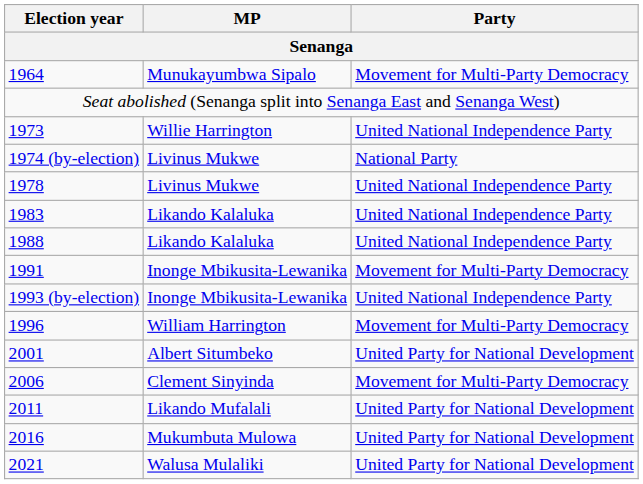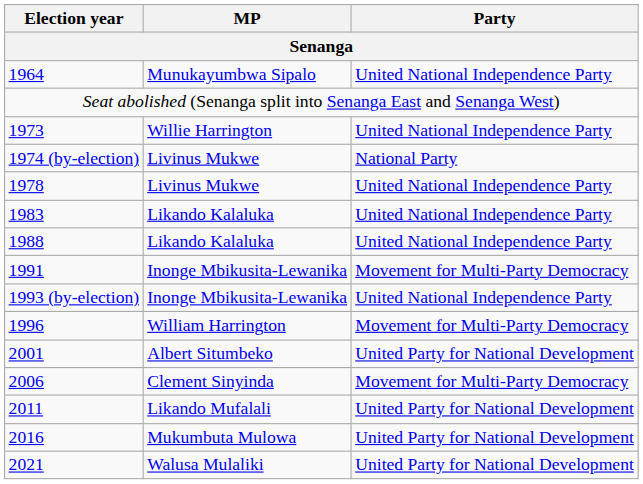 <table class="wikitable">
 <tr>
 <th>Election year</th>
 <th>MP</th>
 <th>Party</th>
 </tr>
 <tr>
 <th colspan="3">Senanga</th>
 </tr>
 <tr>
 <td><a href='#'>1964</a></td>
 <td><a href='#'>Munukayumbwa Sipalo</a></td>
-<td><a href='#'>Movement for Multi-Party Democracy</a></td>
+<td><a href='#'>United National Independence Party</a></td>
 </tr>
 <tr>
 <td colspan=3 align=center><em>Seat abolished</em> (Senanga split into <a href='#'>Senanga East</a> and <a href='#'>Senanga West</a>)</td>
 </tr>
 <tr>
 <td><a href='#'>1973</a></td>
 <td><a href='#'>Willie Harrington</a></td>
 <td><a href='#'>United National Independence Party</a></td>
 </tr>
 <tr>
 <td><a href='#'>1974 (by-election)</a></td>
 <td><a href='#'>Livinus Mukwe</a></td>
 <td><a href='#'>National Party</a></td>
 </tr>
 <tr>
 <td><a href='#'>1978</a></td>
 <td><a href='#'>Livinus Mukwe</a></td>
 <td><a href='#'>United National Independence Party</a></td>
 </tr>
 <tr>
 <td><a href='#'>1983</a></td>
 <td><a href='#'>Likando Kalaluka</a></td>
 <td><a href='#'>United National Independence Party</a></td>
 </tr>
 <tr>
 <td><a href='#'>1988</a></td>
 <td><a href='#'>Likando Kalaluka</a></td>
 <td><a href='#'>United National Independence Party</a></td>
 </tr>
 <tr>
 <td><a href='#'>1991</a></td>
 <td><a href='#'>Inonge Mbikusita-Lewanika</a></td>
 <td><a href='#'>Movement for Multi-Party Democracy</a></td>
 </tr>
 <tr>
 <td><a href='#'>1993 (by-election)</a></td>
 <td><a href='#'>Inonge Mbikusita-Lewanika</a></td>
 <td><a href='#'>United National Independence Party</a></td>
 </tr>
 <tr>
 <td><a href='#'>1996</a></td>
 <td><a href='#'>William Harrington</a></td>
 <td><a href='#'>Movement for Multi-Party Democracy</a></td>
 </tr>
 <tr>
 <td><a href='#'>2001</a></td>
 <td><a href='#'>Albert Situmbeko</a></td>
 <td><a href='#'>United Party for National Development</a></td>
 </tr>
 <tr>
 <td><a href='#'>2006</a></td>
 <td><a href='#'>Clement Sinyinda</a></td>
 <td><a href='#'>Movement for Multi-Party Democracy</a></td>
 </tr>
 <tr>
 <td><a href='#'>2011</a></td>
 <td><a href='#'>Likando Mufalali</a></td>
 <td><a href='#'>United Party for National Development</a></td>
 </tr>
 <tr>
 <td><a href='#'>2016</a></td>
 <td><a href='#'>Mukumbuta Mulowa</a></td>
 <td><a href='#'>United Party for National Development</a></td>
 </tr>
 <tr>
 <td><a href='#'>2021</a></td>
 <td><a href='#'>Walusa Mulaliki</a></td>
 <td><a href='#'>United Party for National Development</a></td>
 </tr>
 </table>
